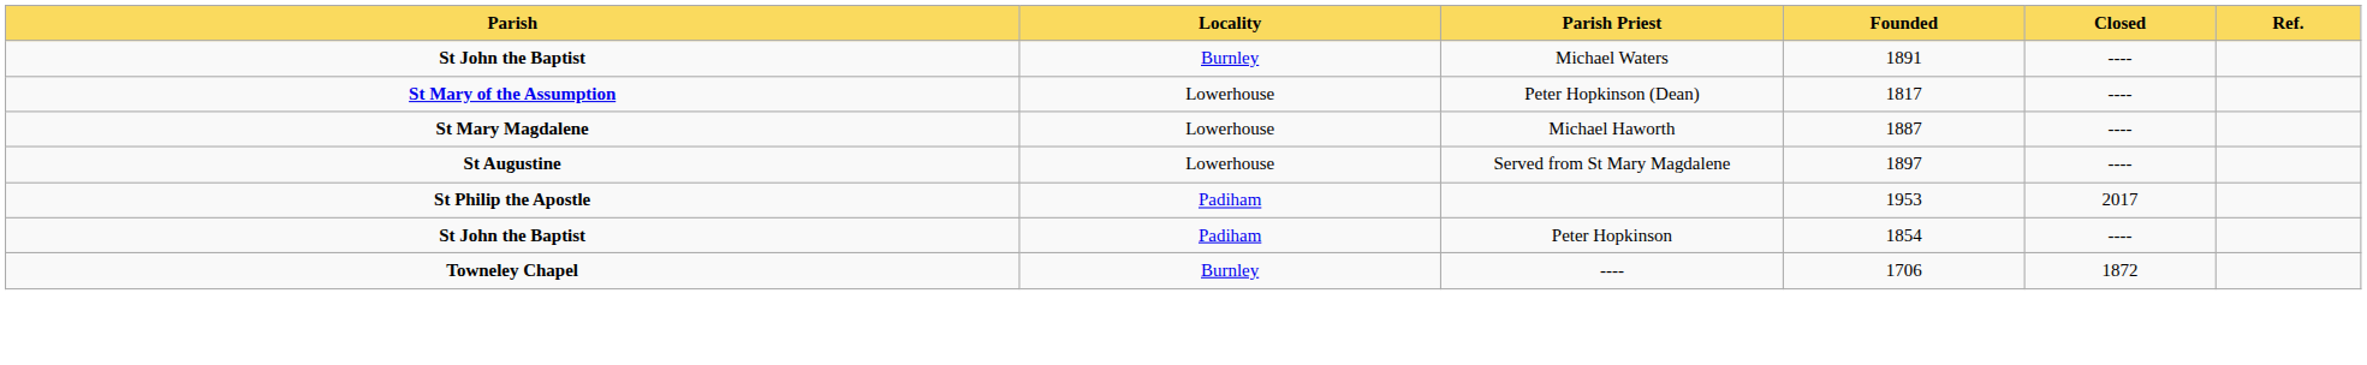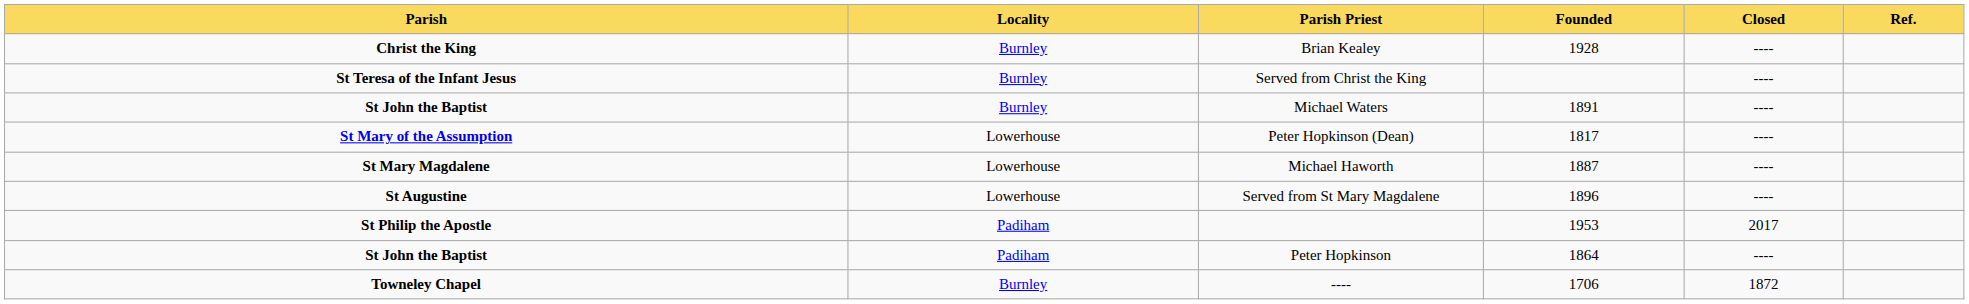 <table class="wikitable sortable" style="font-size:90%; width:95%; border:0; text-align:center; line-height:150%;">
 <tr>
 <th style="height:17px; background:#FADA5E; color:Black; width:250px;">Parish</th>
 <th style="height:17px; background:#FADA5E; color:Black; width:100px;">Locality</th>
 <th style="height:17px; background:#FADA5E; color:Black; width:80px;">Parish Priest</th>
 <th style="height:17px; background:#FADA5E; color:Black; width:35px;">Founded</th>
 <th style="height:17px; background:#FADA5E; color:Black; width:35px;">Closed</th>
 <th class="unsortable"  style="height:17px; background:#FADA5E; color:Black; width:30px;">Ref.</th>
+</tr>
+<tr>
+<td><strong>Christ the King</strong></td>
+<td><a href='#'>Burnley</a></td>
+<td>Brian Kealey</td>
+<td>1928</td>
+<td>----</td>
+<td></td>
+</tr>
+<tr>
+<td><strong>St Teresa of the Infant Jesus</strong></td>
+<td><a href='#'>Burnley</a></td>
+<td>Served from Christ the King</td>
+<td></td>
+<td>----</td>
+<td></td>
 </tr>
 <tr>
 <td><strong>St John the Baptist</strong></td>
 <td><a href='#'>Burnley</a></td>
 <td>Michael Waters</td>
 <td>1891</td>
 <td>----</td>
 <td></td>
 </tr>
 <tr>
 <td><strong><a href='#'>St Mary of the Assumption</a></strong></td>
 <td>Lowerhouse</td>
 <td>Peter Hopkinson (Dean)</td>
 <td>1817</td>
 <td>----</td>
 <td></td>
 </tr>
 <tr>
 <td><strong>St Mary Magdalene</strong></td>
 <td>Lowerhouse</td>
 <td>Michael Haworth</td>
 <td>1887</td>
 <td>----</td>
 <td></td>
 </tr>
 <tr>
 <td><strong>St Augustine</strong></td>
 <td>Lowerhouse</td>
 <td>Served from St Mary Magdalene</td>
-<td>1897</td>
+<td>1896</td>
 <td>----</td>
 <td></td>
 </tr>
 <tr>
 <td><strong>St Philip the Apostle</strong></td>
 <td><a href='#'>Padiham</a></td>
 <td></td>
 <td>1953</td>
 <td>2017</td>
 <td></td>
 </tr>
 <tr>
 <td><strong>St John the Baptist</strong></td>
 <td><a href='#'>Padiham</a></td>
 <td>Peter Hopkinson</td>
-<td>1854</td>
+<td>1864</td>
 <td>----</td>
 <td></td>
 </tr>
 <tr>
 <td><strong>Towneley Chapel</strong></td>
 <td><a href='#'>Burnley</a></td>
 <td>----</td>
 <td>1706</td>
 <td>1872</td>
 <td></td>
 </tr>
 </table>
